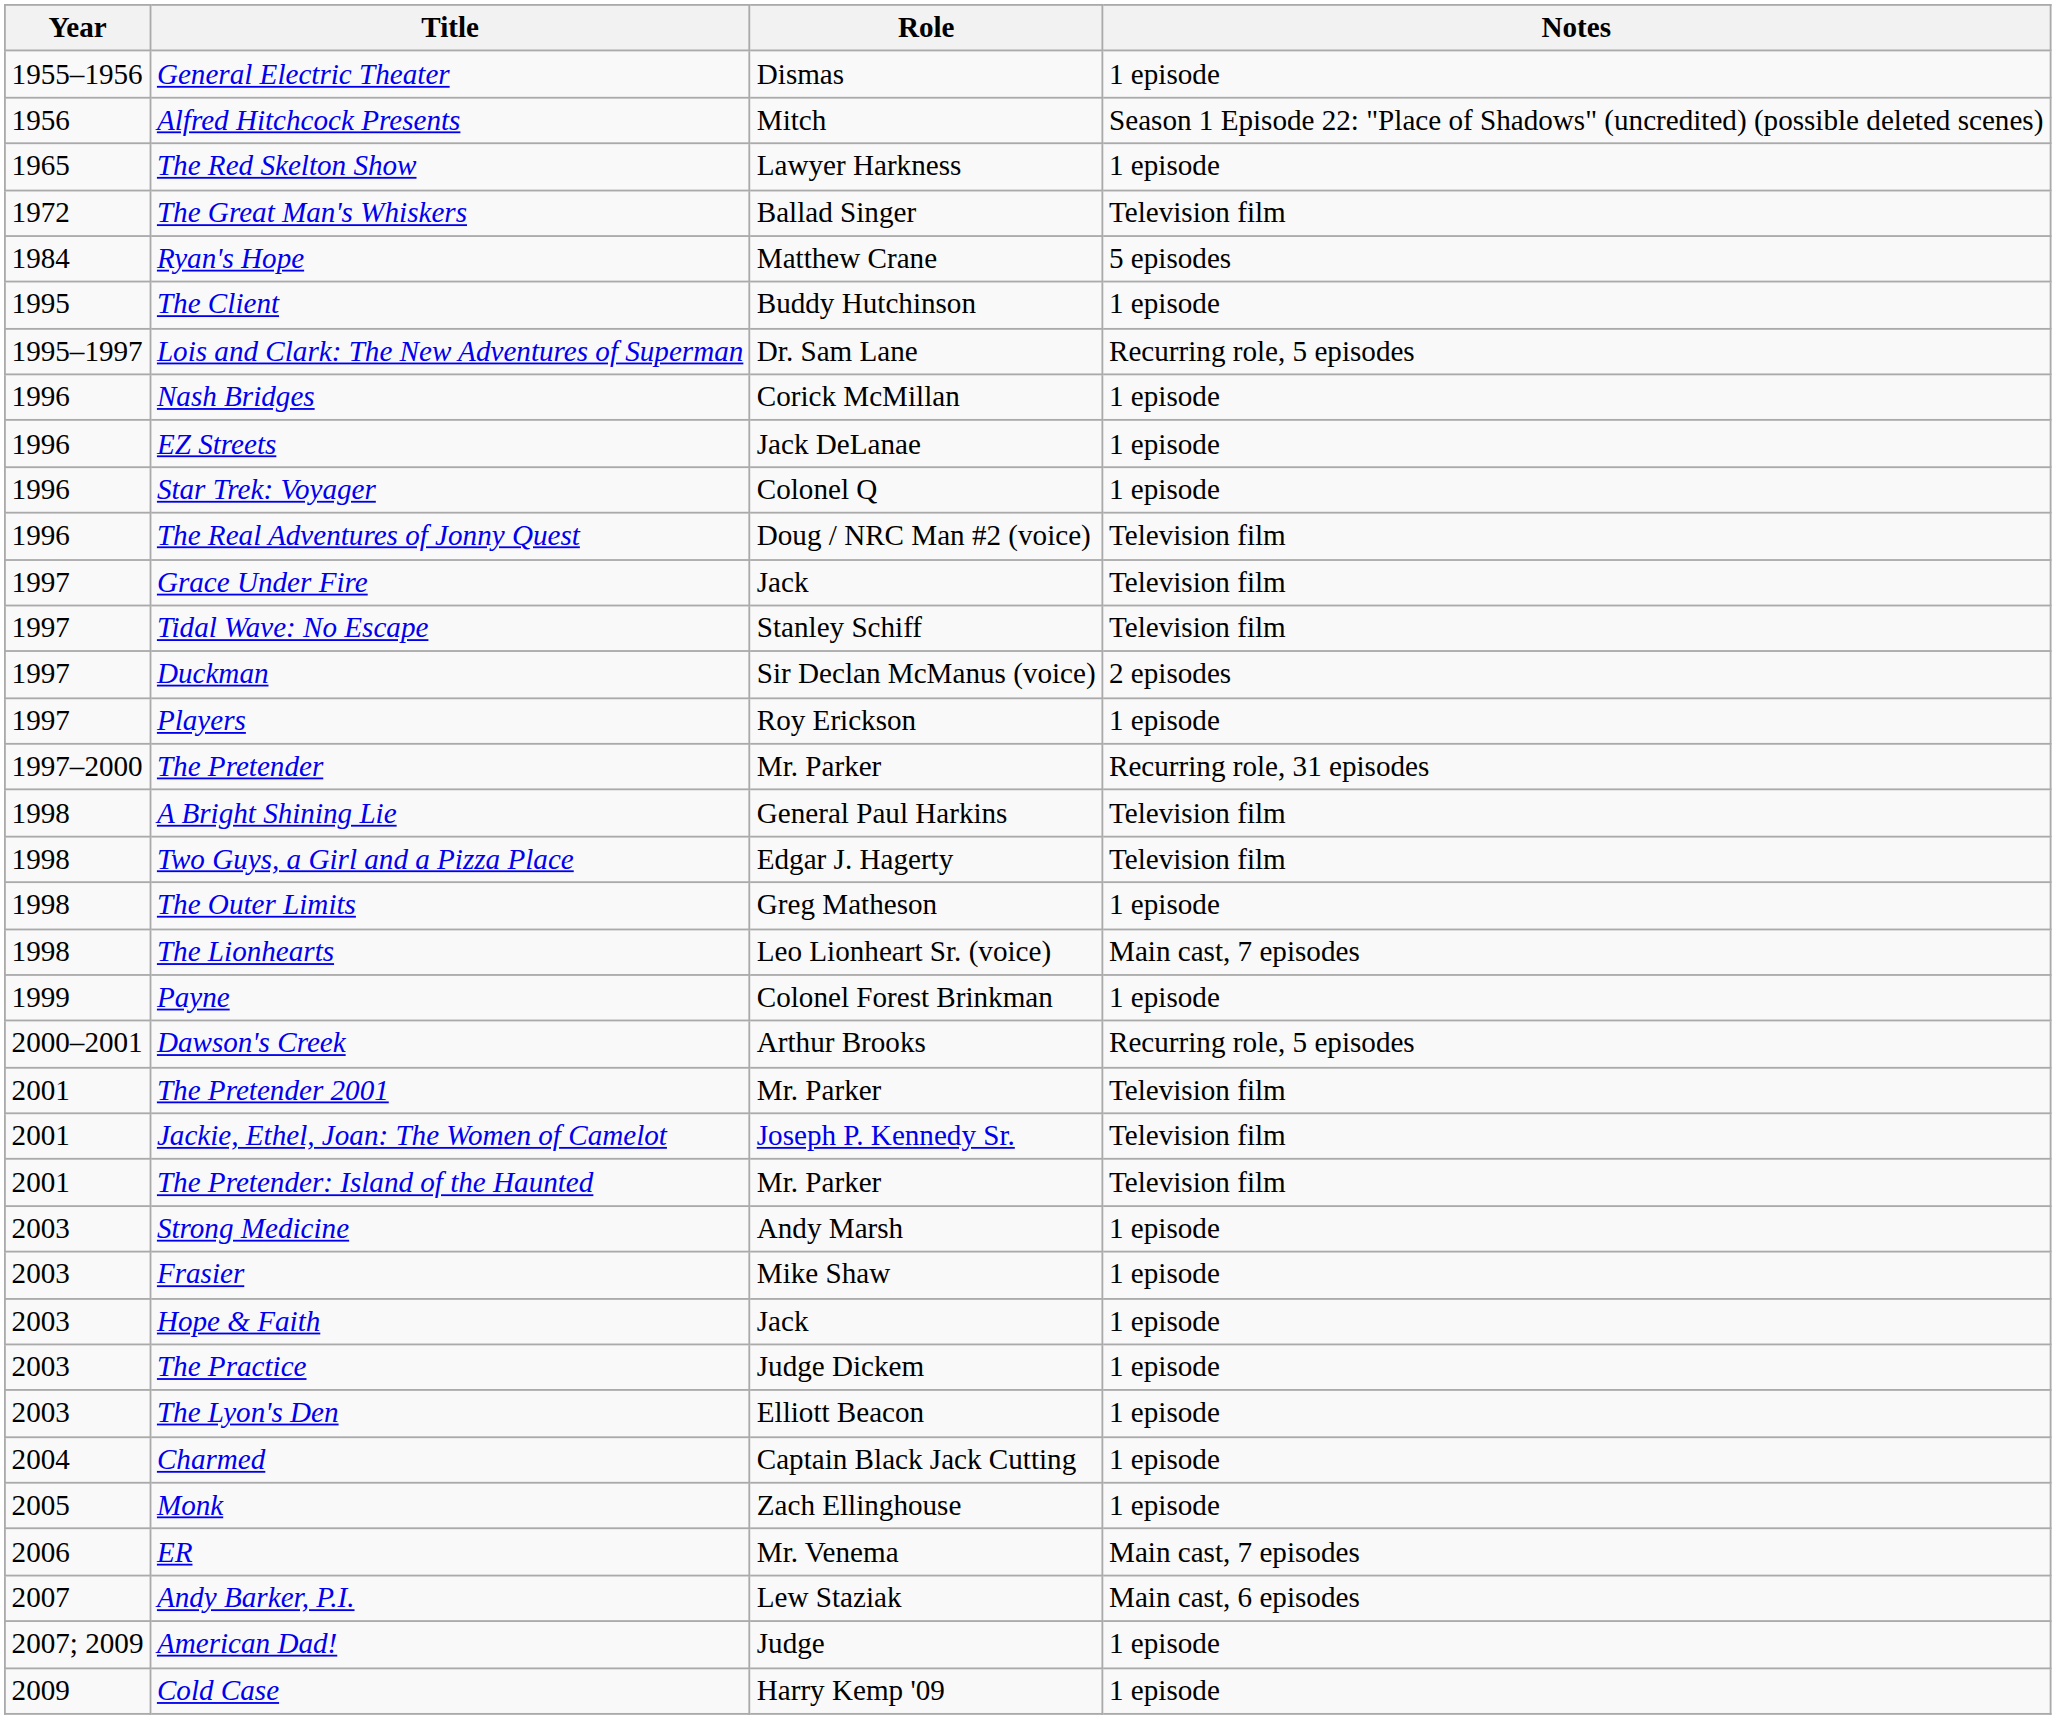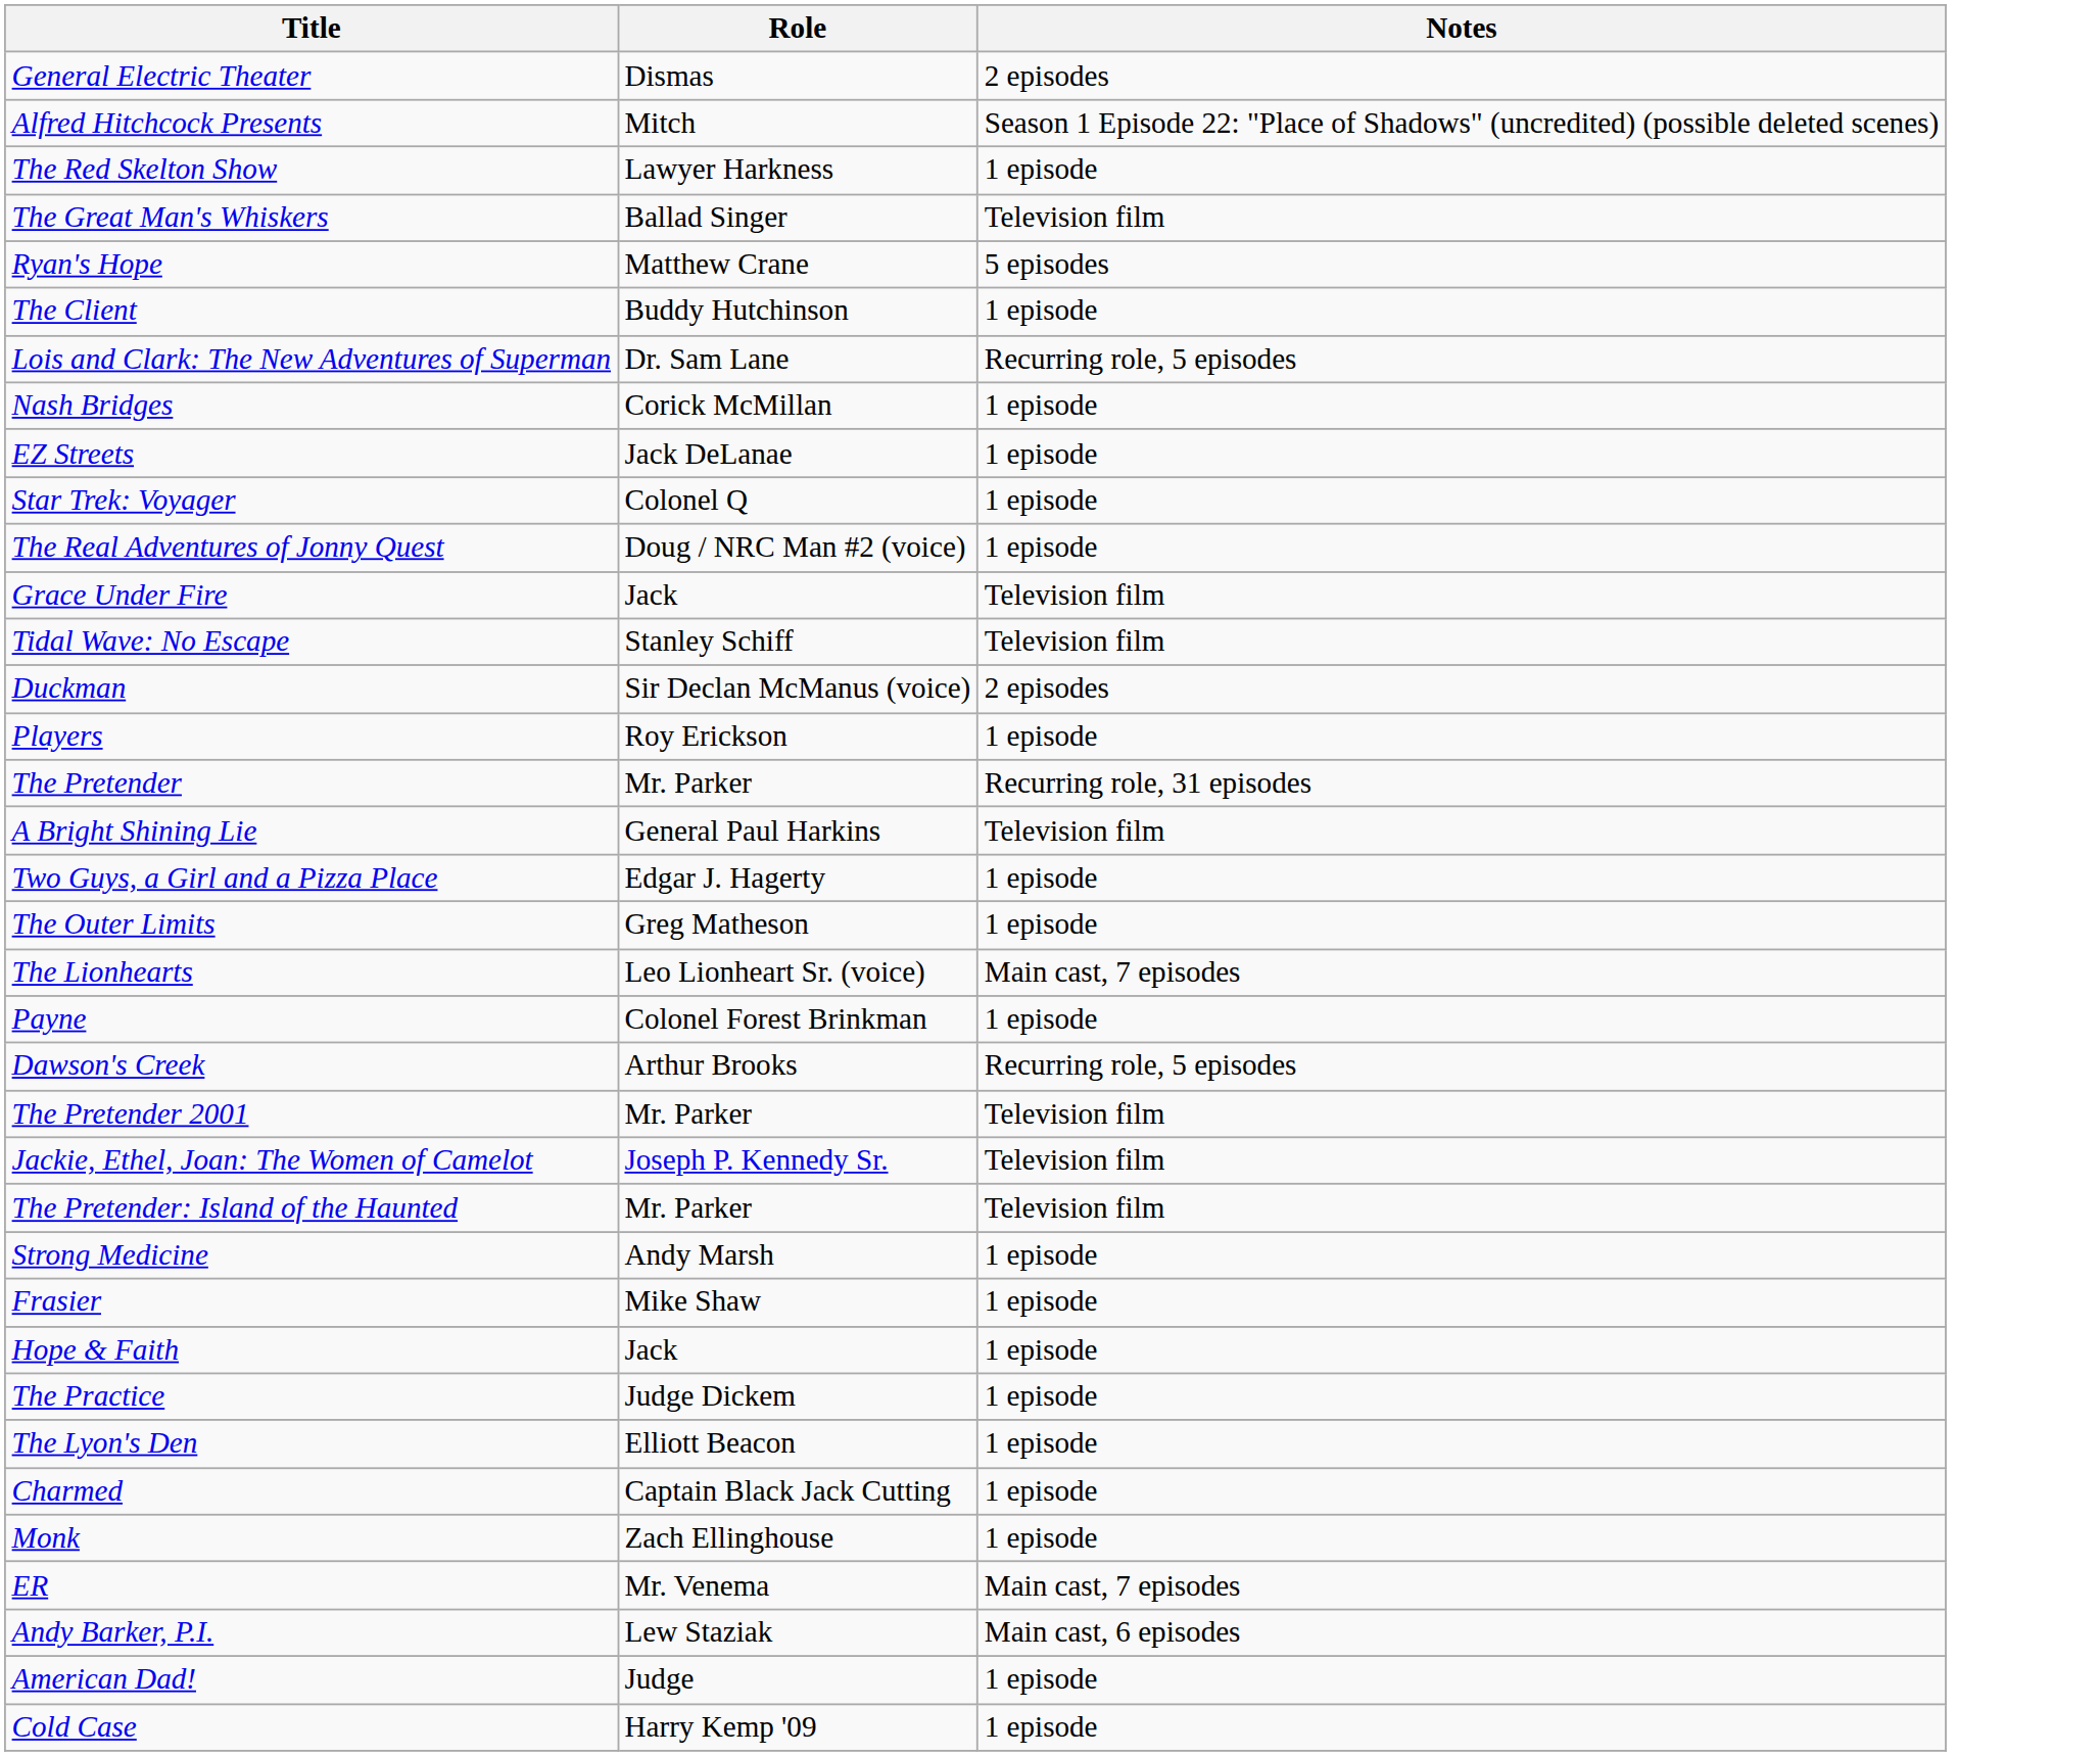 <table class="wikitable sortable">
 <tr>
-<th>Year</th>
 <th>Title</th>
 <th>Role</th>
 <th>Notes</th>
 </tr>
 <tr>
-<td>1955–1956</td>
 <td><em><a href='#'>General Electric Theater</a></em></td>
 <td>Dismas</td>
-<td>1 episode</td>
+<td>2 episodes</td>
 </tr>
 <tr>
-<td>1956</td>
 <td><em><a href='#'>Alfred Hitchcock Presents</a></em></td>
 <td>Mitch</td>
 <td>Season 1 Episode 22: "Place of Shadows" (uncredited) (possible deleted scenes)</td>
 </tr>
 <tr>
-<td>1965</td>
 <td><em><a href='#'>The Red Skelton Show</a></em></td>
 <td>Lawyer Harkness</td>
 <td>1 episode</td>
 </tr>
 <tr>
-<td>1972</td>
 <td><em><a href='#'>The Great Man's Whiskers</a></em></td>
 <td>Ballad Singer</td>
 <td>Television film</td>
 </tr>
 <tr>
-<td>1984</td>
 <td><em><a href='#'>Ryan's Hope</a></em></td>
 <td>Matthew Crane</td>
 <td>5 episodes</td>
 </tr>
 <tr>
-<td>1995</td>
 <td><em><a href='#'>The Client</a></em></td>
 <td>Buddy Hutchinson</td>
 <td>1 episode</td>
 </tr>
 <tr>
-<td>1995–1997</td>
 <td><em><a href='#'>Lois and Clark: The New Adventures of Superman</a></em></td>
 <td>Dr. Sam Lane</td>
 <td>Recurring role, 5 episodes</td>
 </tr>
 <tr>
-<td>1996</td>
 <td><em><a href='#'>Nash Bridges</a></em></td>
 <td>Corick McMillan</td>
 <td>1 episode</td>
 </tr>
 <tr>
-<td>1996</td>
 <td><em><a href='#'>EZ Streets</a></em></td>
 <td>Jack DeLanae</td>
 <td>1 episode</td>
 </tr>
 <tr>
-<td>1996</td>
 <td><em><a href='#'>Star Trek: Voyager</a></em></td>
 <td>Colonel Q</td>
 <td>1 episode</td>
 </tr>
 <tr>
-<td>1996</td>
 <td><em><a href='#'>The Real Adventures of Jonny Quest</a></em></td>
 <td>Doug / NRC Man #2 (voice)</td>
-<td>Television film</td>
+<td>1 episode</td>
 </tr>
 <tr>
-<td>1997</td>
 <td><em><a href='#'>Grace Under Fire</a></em></td>
 <td>Jack</td>
 <td>Television film</td>
 </tr>
 <tr>
-<td>1997</td>
 <td><em><a href='#'>Tidal Wave: No Escape</a></em></td>
 <td>Stanley Schiff</td>
 <td>Television film</td>
 </tr>
 <tr>
-<td>1997</td>
 <td><em><a href='#'>Duckman</a></em></td>
 <td>Sir Declan McManus (voice)</td>
 <td>2 episodes</td>
 </tr>
 <tr>
-<td>1997</td>
 <td><em><a href='#'>Players</a></em></td>
 <td>Roy Erickson</td>
 <td>1 episode</td>
 </tr>
 <tr>
-<td>1997–2000</td>
 <td><em><a href='#'>The Pretender</a></em></td>
 <td>Mr. Parker</td>
 <td>Recurring role, 31 episodes</td>
 </tr>
 <tr>
-<td>1998</td>
 <td><em><a href='#'>A Bright Shining Lie</a></em></td>
 <td>General Paul Harkins</td>
 <td>Television film</td>
 </tr>
 <tr>
-<td>1998</td>
 <td><em><a href='#'>Two Guys, a Girl and a Pizza Place</a></em></td>
 <td>Edgar J. Hagerty</td>
-<td>Television film</td>
+<td>1 episode</td>
 </tr>
 <tr>
-<td>1998</td>
 <td><em><a href='#'>The Outer Limits</a></em></td>
 <td>Greg Matheson</td>
 <td>1 episode</td>
 </tr>
 <tr>
-<td>1998</td>
 <td><em><a href='#'>The Lionhearts</a></em></td>
 <td>Leo Lionheart Sr. (voice)</td>
 <td>Main cast, 7 episodes</td>
 </tr>
 <tr>
-<td>1999</td>
 <td><em><a href='#'>Payne</a></em></td>
 <td>Colonel Forest Brinkman</td>
 <td>1 episode</td>
 </tr>
 <tr>
-<td>2000–2001</td>
 <td><em><a href='#'>Dawson's Creek</a></em></td>
 <td>Arthur Brooks</td>
 <td>Recurring role, 5 episodes</td>
 </tr>
 <tr>
-<td>2001</td>
 <td><em><a href='#'>The Pretender 2001</a></em></td>
 <td>Mr. Parker</td>
 <td>Television film</td>
 </tr>
 <tr>
-<td>2001</td>
 <td><em><a href='#'>Jackie, Ethel, Joan: The Women of Camelot</a></em></td>
 <td><a href='#'>Joseph P. Kennedy Sr.</a></td>
 <td>Television film</td>
 </tr>
 <tr>
-<td>2001</td>
 <td><em><a href='#'>The Pretender: Island of the Haunted</a></em></td>
 <td>Mr. Parker</td>
 <td>Television film</td>
 </tr>
 <tr>
-<td>2003</td>
 <td><em><a href='#'>Strong Medicine</a></em></td>
 <td>Andy Marsh</td>
 <td>1 episode</td>
 </tr>
 <tr>
-<td>2003</td>
 <td><em><a href='#'>Frasier</a></em></td>
 <td>Mike Shaw</td>
 <td>1 episode</td>
 </tr>
 <tr>
-<td>2003</td>
 <td><em><a href='#'>Hope & Faith</a></em></td>
 <td>Jack</td>
 <td>1 episode</td>
 </tr>
 <tr>
-<td>2003</td>
 <td><em><a href='#'>The Practice</a></em></td>
 <td>Judge Dickem</td>
 <td>1 episode</td>
 </tr>
 <tr>
-<td>2003</td>
 <td><em><a href='#'>The Lyon's Den</a></em></td>
 <td>Elliott Beacon</td>
 <td>1 episode</td>
 </tr>
 <tr>
-<td>2004</td>
 <td><em><a href='#'>Charmed</a></em></td>
 <td>Captain Black Jack Cutting</td>
 <td>1 episode</td>
 </tr>
 <tr>
-<td>2005</td>
 <td><em><a href='#'>Monk</a></em></td>
 <td>Zach Ellinghouse</td>
 <td>1 episode</td>
 </tr>
 <tr>
-<td>2006</td>
 <td><em><a href='#'>ER</a></em></td>
 <td>Mr. Venema</td>
 <td>Main cast, 7 episodes</td>
 </tr>
 <tr>
-<td>2007</td>
 <td><em><a href='#'>Andy Barker, P.I.</a></em></td>
 <td>Lew Staziak</td>
 <td>Main cast, 6 episodes</td>
 </tr>
 <tr>
-<td>2007; 2009</td>
 <td><em><a href='#'>American Dad!</a></em></td>
 <td>Judge</td>
 <td>1 episode</td>
 </tr>
 <tr>
-<td>2009</td>
 <td><em><a href='#'>Cold Case</a></em></td>
 <td>Harry Kemp '09</td>
 <td>1 episode</td>
 </tr>
 </table>
